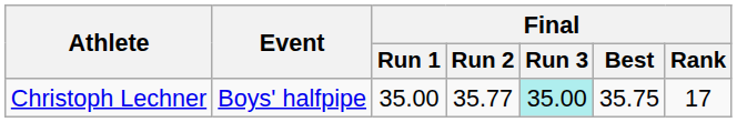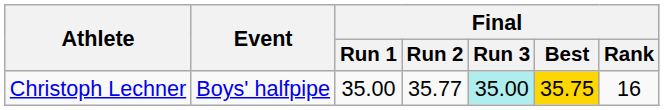 <table class="wikitable" style="font-size:90%">
 <tr>
 <th rowspan=2>Athlete</th>
 <th rowspan=2>Event</th>
 <th colspan=5>Final</th>
 </tr>
 <tr style="font-size:95%">
 <th>Run 1</th>
 <th>Run 2</th>
 <th>Run 3</th>
 <th>Best</th>
 <th>Rank</th>
 </tr>
 <tr align=center>
 <td align=left><a href='#'>Christoph Lechner</a></td>
 <td align=left><a href='#'>Boys' halfpipe</a></td>
 <td>35.00</td>
 <td>35.77</td>
 <td style="background: paleturquoise;">35.00</td>
-<td>35.75</td>
-<td>17</td>
+<td style="background: gold;">35.75</td>
+<td>16</td>
 </tr>
 </table>
